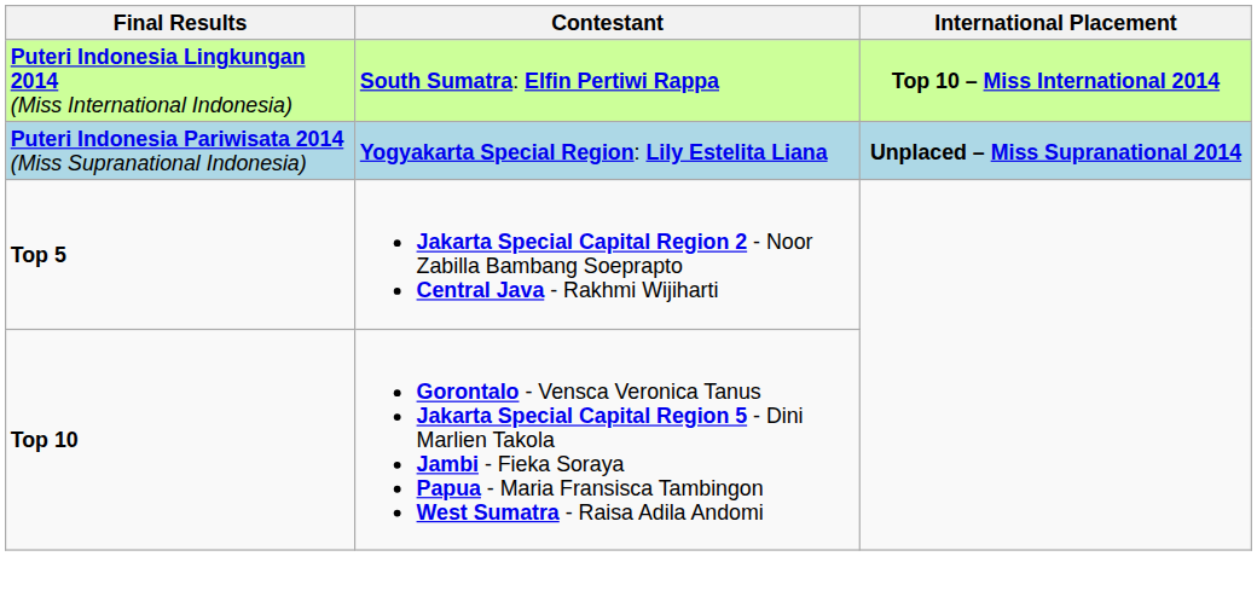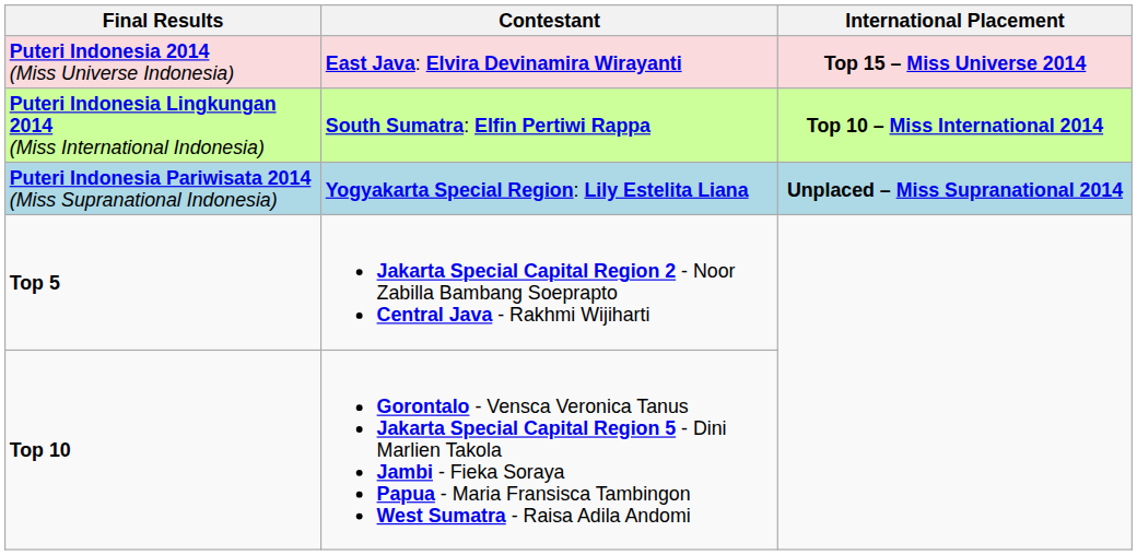 <table class="wikitable sortable" style="font-size:95%;">
 <tr>
 <th width="240">Final Results</th>
 <th width="350">Contestant</th>
 <th width="270">International Placement</th>
+</tr>
+<tr>
+<td style="background:#fadadd;"><strong><a href='#'>Puteri Indonesia 2014</a></strong><br><em>(Miss Universe Indonesia)</em></td>
+<td style="background:#fadadd;"> <strong><a href='#'>East Java</a></strong>: <strong><a href='#'>Elvira Devinamira Wirayanti</a></strong></td>
+<th style="background:#fadadd;">Top 15 – <a href='#'>Miss Universe 2014</a></th>
 </tr>
 <tr>
 <td style="background:#ccff99;"><strong><a href='#'>Puteri Indonesia Lingkungan 2014</a></strong><br><em>(Miss International Indonesia)</em></td>
 <td style="background:#ccff99;">  <strong><a href='#'>South Sumatra</a></strong>: <strong><a href='#'>Elfin Pertiwi Rappa</a></strong></td>
 <th style="background:#ccff99;">Top 10 – <a href='#'>Miss International 2014</a></th>
 </tr>
 <tr>
 <td style="background:#ADD8E6;"><strong><a href='#'>Puteri Indonesia Pariwisata 2014</a></strong><br><em>(Miss Supranational Indonesia)</em></td>
 <td style="background:#ADD8E6;"> <strong><a href='#'>Yogyakarta Special Region</a></strong>: <strong><a href='#'>Lily Estelita Liana</a></strong></td>
 <th style="background:#ADD8E6;">Unplaced – <a href='#'>Miss Supranational 2014</a></th>
 </tr>
 <tr>
 <td><strong>Top 5</strong></td>
 <td><br><ul><li>  <strong><a href='#'>Jakarta Special Capital Region 2</a></strong> - Noor Zabilla Bambang Soeprapto</li><li> <strong><a href='#'>Central Java</a></strong> - Rakhmi Wijiharti</li></ul></td>
 </tr>
 <tr>
 <td><strong>Top 10</strong></td>
 <td><br><ul><li> <strong><a href='#'>Gorontalo</a></strong> - Vensca Veronica Tanus</li><li> <strong><a href='#'>Jakarta Special Capital Region 5</a></strong> - Dini Marlien Takola</li><li> <strong><a href='#'>Jambi</a></strong> - Fieka Soraya</li><li> <strong><a href='#'>Papua</a></strong> - Maria Fransisca Tambingon</li><li> <strong><a href='#'>West Sumatra</a></strong> - Raisa Adila Andomi</li></ul></td>
 </tr>
 </table>
